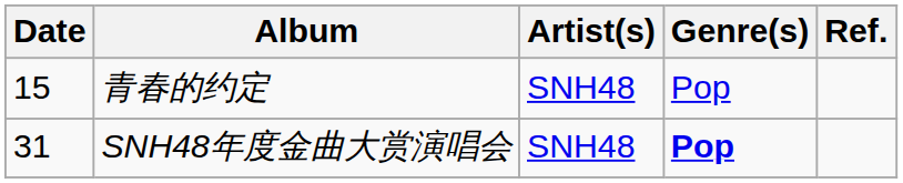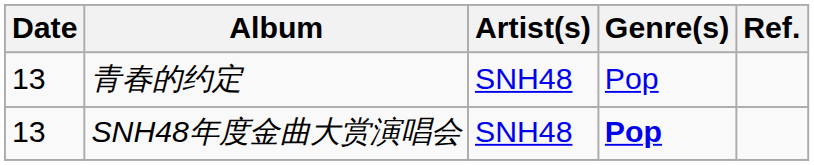 <table class="wikitable">
 <tr>
 <th>Date</th>
 <th>Album</th>
 <th>Artist(s)</th>
 <th>Genre(s)</th>
 <th>Ref.</th>
 </tr>
 <tr>
-<td>15</td>
+<td>13</td>
 <td><em>青春的约定</em></td>
 <td><a href='#'>SNH48</a></td>
 <td><a href='#'>Pop</a></td>
 <td></td>
 </tr>
 <tr>
-<td>31</td>
+<td>13</td>
 <td><em>SNH48年度金曲大赏演唱会</em></td>
 <td><a href='#'>SNH48</a></td>
 <td><strong><a href='#'>Pop</a></strong></td>
 <td></td>
 </tr>
 </table>
